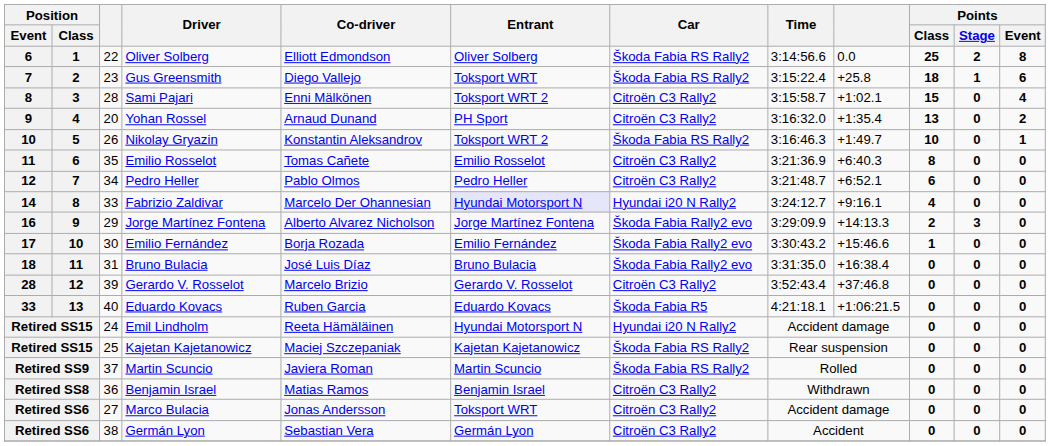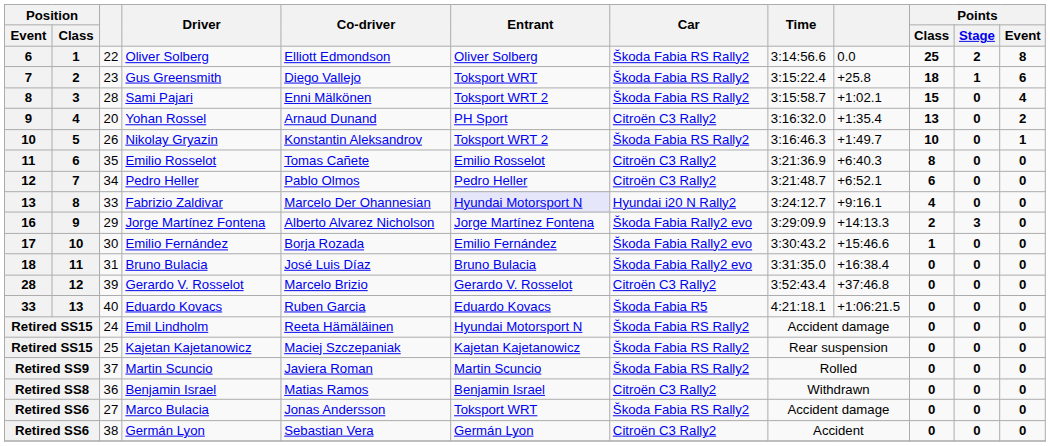 <table class="wikitable" width=85% style="font-size: 85%;">
 <tr>
 <th colspan="2">Position</th>
 <th rowspan="2"></th>
 <th rowspan="2">Driver</th>
 <th rowspan="2">Co-driver</th>
 <th rowspan="2">Entrant</th>
 <th rowspan="2">Car</th>
 <th rowspan="2">Time</th>
 <th rowspan="2"></th>
 <th colspan="3">Points</th>
 </tr>
 <tr>
 <th>Event</th>
 <th>Class</th>
 <th>Class</th>
 <th><a href='#'>Stage</a></th>
 <th>Event</th>
 </tr>
 <tr>
 <th>6</th>
 <th>1</th>
 <td align="center">22</td>
 <td><a href='#'>Oliver Solberg</a></td>
 <td><a href='#'>Elliott Edmondson</a></td>
 <td><a href='#'>Oliver Solberg</a></td>
 <td><a href='#'>Škoda Fabia RS Rally2</a></td>
 <td>3:14:56.6</td>
 <td>0.0</td>
 <td align="center"><strong>25</strong></td>
 <td align="center"><strong>2</strong></td>
 <td align="center"><strong>8</strong></td>
 </tr>
 <tr>
 <th>7</th>
 <th>2</th>
 <td align="center">23</td>
 <td><a href='#'>Gus Greensmith</a></td>
 <td><a href='#'>Diego Vallejo</a></td>
 <td><a href='#'>Toksport WRT</a></td>
 <td><a href='#'>Škoda Fabia RS Rally2</a></td>
 <td>3:15:22.4</td>
 <td>+25.8</td>
 <td align="center"><strong>18</strong></td>
 <td align="center"><strong>1</strong></td>
 <td align="center"><strong>6</strong></td>
 </tr>
 <tr>
 <th>8</th>
 <th>3</th>
 <td align="center">28</td>
 <td><a href='#'>Sami Pajari</a></td>
 <td><a href='#'>Enni Mälkönen</a></td>
 <td><a href='#'>Toksport WRT 2</a></td>
-<td><a href='#'>Citroën C3 Rally2</a></td>
+<td><a href='#'>Škoda Fabia RS Rally2</a></td>
 <td>3:15:58.7</td>
 <td>+1:02.1</td>
 <td align="center"><strong>15</strong></td>
 <td align="center"><strong>0</strong></td>
 <td align="center"><strong>4</strong></td>
 </tr>
 <tr>
 <th>9</th>
 <th>4</th>
 <td align="center">20</td>
 <td><a href='#'>Yohan Rossel</a></td>
 <td><a href='#'>Arnaud Dunand</a></td>
 <td><a href='#'>PH Sport</a></td>
 <td><a href='#'>Citroën C3 Rally2</a></td>
 <td>3:16:32.0</td>
 <td>+1:35.4</td>
 <td align="center"><strong>13</strong></td>
 <td align="center"><strong>0</strong></td>
 <td align="center"><strong>2</strong></td>
 </tr>
 <tr>
 <th>10</th>
 <th>5</th>
 <td align="center">26</td>
 <td><a href='#'>Nikolay Gryazin</a></td>
 <td><a href='#'>Konstantin Aleksandrov</a></td>
 <td><a href='#'>Toksport WRT 2</a></td>
 <td><a href='#'>Škoda Fabia RS Rally2</a></td>
 <td>3:16:46.3</td>
 <td>+1:49.7</td>
 <td align="center"><strong>10</strong></td>
 <td align="center"><strong>0</strong></td>
 <td align="center"><strong>1</strong></td>
 </tr>
 <tr>
 <th>11</th>
 <th>6</th>
 <td align="center">35</td>
 <td><a href='#'>Emilio Rosselot</a></td>
 <td><a href='#'>Tomas Cañete</a></td>
 <td><a href='#'>Emilio Rosselot</a></td>
 <td><a href='#'>Citroën C3 Rally2</a></td>
 <td>3:21:36.9</td>
 <td>+6:40.3</td>
 <td align="center"><strong>8</strong></td>
 <td align="center"><strong>0</strong></td>
 <td align="center"><strong>0</strong></td>
 </tr>
 <tr>
 <th>12</th>
 <th>7</th>
 <td align="center">34</td>
 <td><a href='#'>Pedro Heller</a></td>
 <td><a href='#'>Pablo Olmos</a></td>
 <td><a href='#'>Pedro Heller</a></td>
 <td><a href='#'>Citroën C3 Rally2</a></td>
 <td>3:21:48.7</td>
 <td>+6:52.1</td>
 <td align="center"><strong>6</strong></td>
 <td align="center"><strong>0</strong></td>
 <td align="center"><strong>0</strong></td>
 </tr>
 <tr>
-<th>14</th>
+<th>13</th>
 <th>8</th>
 <td align="center">33</td>
 <td><a href='#'>Fabrizio Zaldivar</a></td>
 <td><a href='#'>Marcelo Der Ohannesian</a></td>
 <td style="background: lavender;"><a href='#'>Hyundai Motorsport N</a></td>
 <td><a href='#'>Hyundai i20 N Rally2</a></td>
 <td>3:24:12.7</td>
 <td>+9:16.1</td>
 <td align="center"><strong>4</strong></td>
 <td align="center"><strong>0</strong></td>
 <td align="center"><strong>0</strong></td>
 </tr>
 <tr>
 <th>16</th>
 <th>9</th>
 <td align="center">29</td>
 <td><a href='#'>Jorge Martínez Fontena</a></td>
 <td><a href='#'>Alberto Alvarez Nicholson</a></td>
 <td><a href='#'>Jorge Martínez Fontena</a></td>
 <td><a href='#'>Škoda Fabia Rally2 evo</a></td>
 <td>3:29:09.9</td>
 <td>+14:13.3</td>
 <td align="center"><strong>2</strong></td>
 <td align="center"><strong>3</strong></td>
 <td align="center"><strong>0</strong></td>
 </tr>
 <tr>
 <th>17</th>
 <th>10</th>
 <td align="center">30</td>
 <td><a href='#'>Emilio Fernández</a></td>
 <td><a href='#'>Borja Rozada</a></td>
 <td><a href='#'>Emilio Fernández</a></td>
 <td><a href='#'>Škoda Fabia Rally2 evo</a></td>
 <td>3:30:43.2</td>
 <td>+15:46.6</td>
 <td align="center"><strong>1</strong></td>
 <td align="center"><strong>0</strong></td>
 <td align="center"><strong>0</strong></td>
 </tr>
 <tr>
 <th>18</th>
 <th>11</th>
 <td align="center">31</td>
 <td><a href='#'>Bruno Bulacia</a></td>
 <td><a href='#'>José Luis Díaz</a></td>
 <td><a href='#'>Bruno Bulacia</a></td>
 <td><a href='#'>Škoda Fabia Rally2 evo</a></td>
 <td>3:31:35.0</td>
 <td>+16:38.4</td>
 <td align="center"><strong>0</strong></td>
 <td align="center"><strong>0</strong></td>
 <td align="center"><strong>0</strong></td>
 </tr>
 <tr>
 <th>28</th>
 <th>12</th>
 <td align="center">39</td>
 <td><a href='#'>Gerardo V. Rosselot</a></td>
 <td><a href='#'>Marcelo Brizio</a></td>
 <td><a href='#'>Gerardo V. Rosselot</a></td>
 <td><a href='#'>Citroën C3 Rally2</a></td>
 <td>3:52:43.4</td>
 <td>+37:46.8</td>
 <td align="center"><strong>0</strong></td>
 <td align="center"><strong>0</strong></td>
 <td align="center"><strong>0</strong></td>
 </tr>
 <tr>
 <th>33</th>
 <th>13</th>
 <td align="center">40</td>
 <td><a href='#'>Eduardo Kovacs</a></td>
 <td><a href='#'>Ruben Garcia</a></td>
 <td><a href='#'>Eduardo Kovacs</a></td>
 <td><a href='#'>Škoda Fabia R5</a></td>
 <td>4:21:18.1</td>
 <td>+1:06:21.5</td>
 <td align="center"><strong>0</strong></td>
 <td align="center"><strong>0</strong></td>
 <td align="center"><strong>0</strong></td>
 </tr>
 <tr>
 <th colspan="2">Retired SS15</th>
 <td align="center">24</td>
 <td><a href='#'>Emil Lindholm</a></td>
 <td><a href='#'>Reeta Hämäläinen</a></td>
 <td><a href='#'>Hyundai Motorsport N</a></td>
-<td><a href='#'>Hyundai i20 N Rally2</a></td>
+<td><a href='#'>Škoda Fabia RS Rally2</a></td>
 <td align="center" colspan="2">Accident damage</td>
 <td align="center"><strong>0</strong></td>
 <td align="center"><strong>0</strong></td>
 <td align="center"><strong>0</strong></td>
 </tr>
 <tr>
 <th colspan="2">Retired SS15</th>
 <td align="center">25</td>
 <td><a href='#'>Kajetan Kajetanowicz</a></td>
 <td><a href='#'>Maciej Szczepaniak</a></td>
 <td><a href='#'>Kajetan Kajetanowicz</a></td>
 <td><a href='#'>Škoda Fabia RS Rally2</a></td>
 <td align="center" colspan="2">Rear suspension</td>
 <td align="center"><strong>0</strong></td>
 <td align="center"><strong>0</strong></td>
 <td align="center"><strong>0</strong></td>
 </tr>
 <tr>
 <th colspan="2">Retired SS9</th>
 <td align="center">37</td>
 <td><a href='#'>Martin Scuncio</a></td>
 <td><a href='#'>Javiera Roman</a></td>
 <td><a href='#'>Martin Scuncio</a></td>
 <td><a href='#'>Škoda Fabia RS Rally2</a></td>
 <td align="center" colspan="2">Rolled</td>
 <td align="center"><strong>0</strong></td>
 <td align="center"><strong>0</strong></td>
 <td align="center"><strong>0</strong></td>
 </tr>
 <tr>
 <th colspan="2">Retired SS8</th>
 <td align="center">36</td>
 <td><a href='#'>Benjamin Israel</a></td>
 <td><a href='#'>Matias Ramos</a></td>
 <td><a href='#'>Benjamin Israel</a></td>
 <td><a href='#'>Citroën C3 Rally2</a></td>
 <td align="center" colspan="2">Withdrawn</td>
 <td align="center"><strong>0</strong></td>
 <td align="center"><strong>0</strong></td>
 <td align="center"><strong>0</strong></td>
 </tr>
 <tr>
 <th colspan="2">Retired SS6</th>
 <td align="center">27</td>
 <td><a href='#'>Marco Bulacia</a></td>
 <td><a href='#'>Jonas Andersson</a></td>
 <td><a href='#'>Toksport WRT</a></td>
-<td><a href='#'>Citroën C3 Rally2</a></td>
+<td><a href='#'>Škoda Fabia RS Rally2</a></td>
 <td align="center" colspan="2">Accident damage</td>
 <td align="center"><strong>0</strong></td>
 <td align="center"><strong>0</strong></td>
 <td align="center"><strong>0</strong></td>
 </tr>
 <tr>
 <th colspan="2">Retired SS6</th>
 <td align="center">38</td>
 <td><a href='#'>Germán Lyon</a></td>
 <td><a href='#'>Sebastian Vera</a></td>
 <td><a href='#'>Germán Lyon</a></td>
 <td><a href='#'>Citroën C3 Rally2</a></td>
 <td align="center" colspan="2">Accident</td>
 <td align="center"><strong>0</strong></td>
 <td align="center"><strong>0</strong></td>
 <td align="center"><strong>0</strong></td>
 </tr>
 <tr>
 </tr>
 </table>
